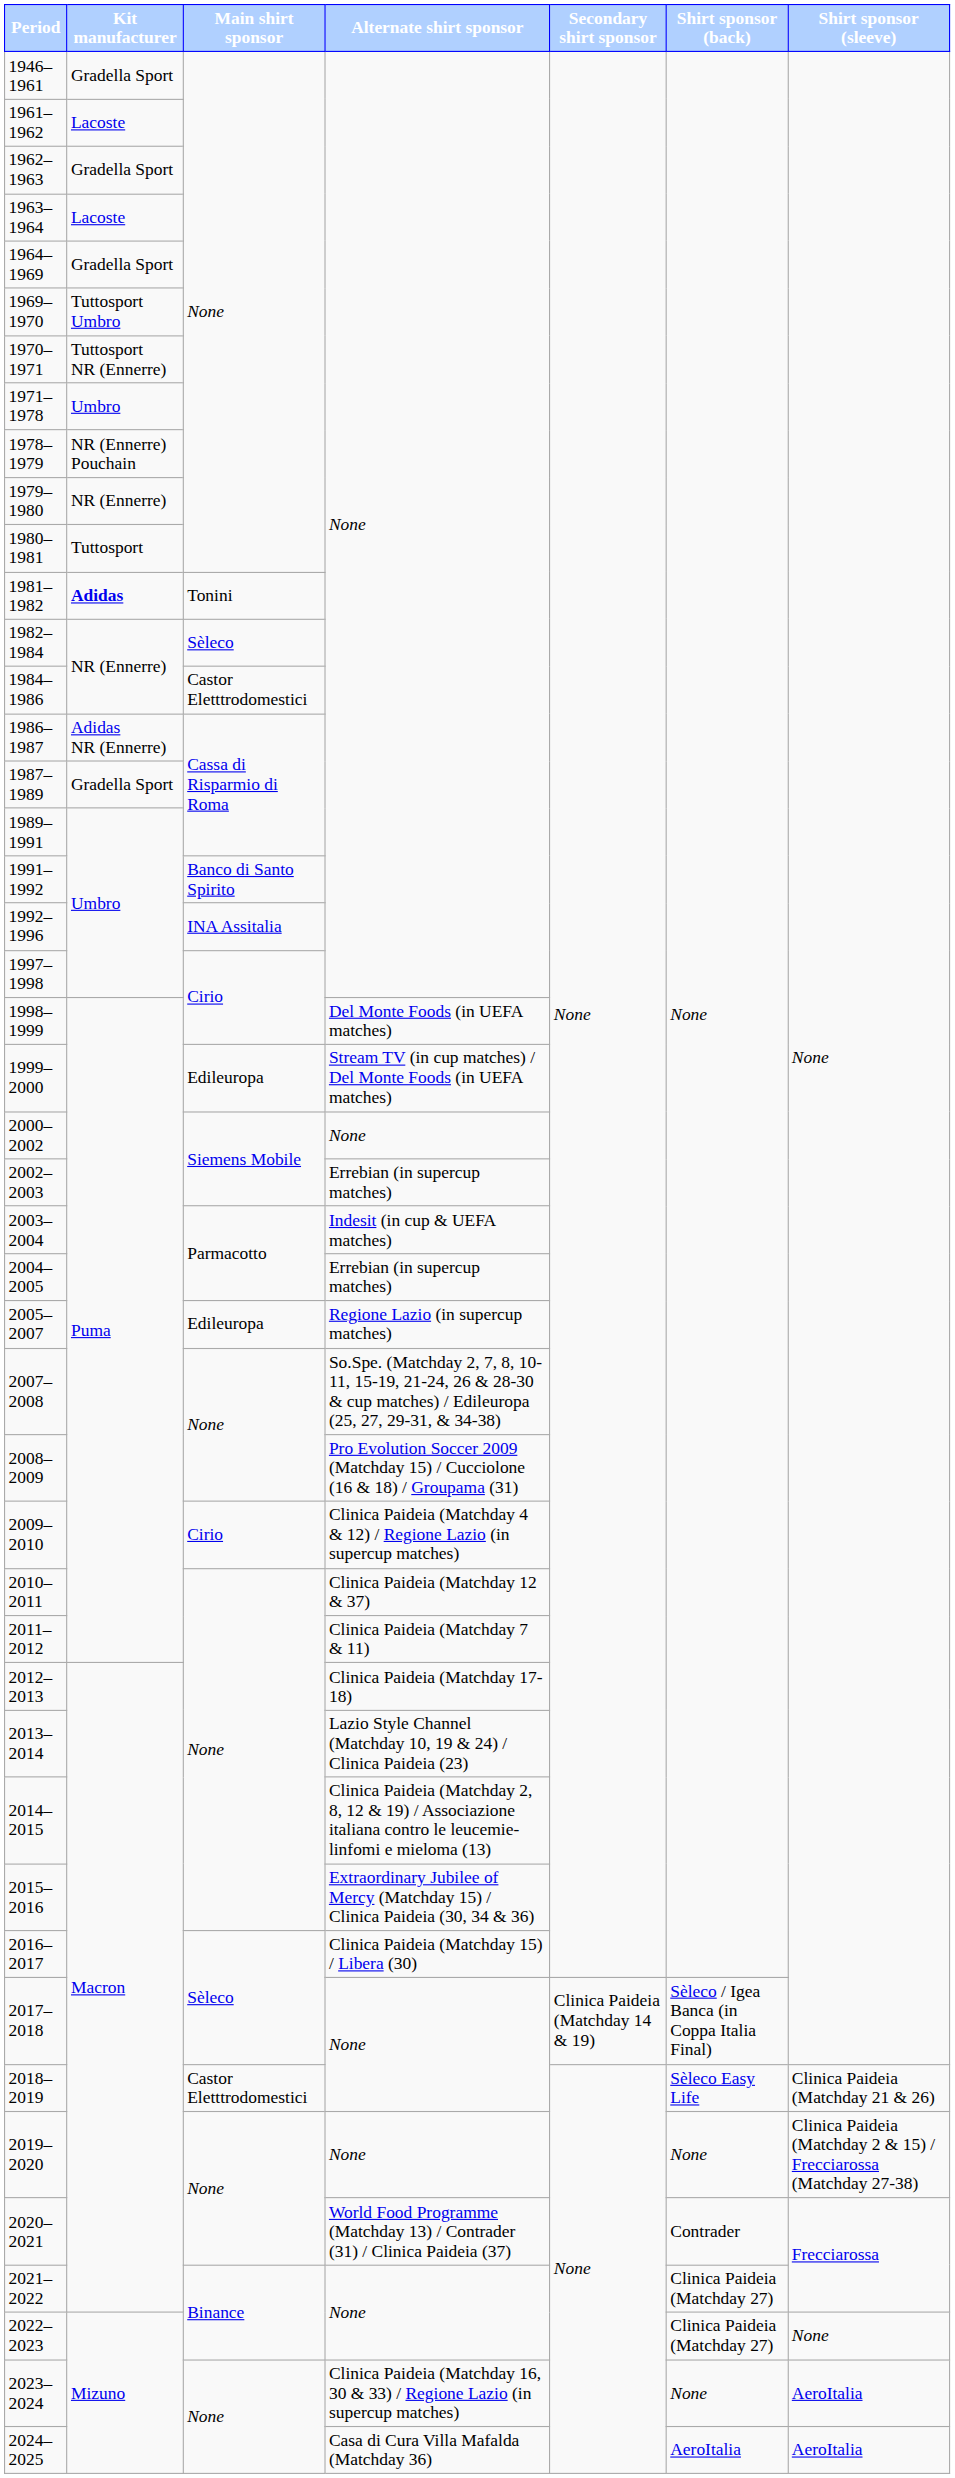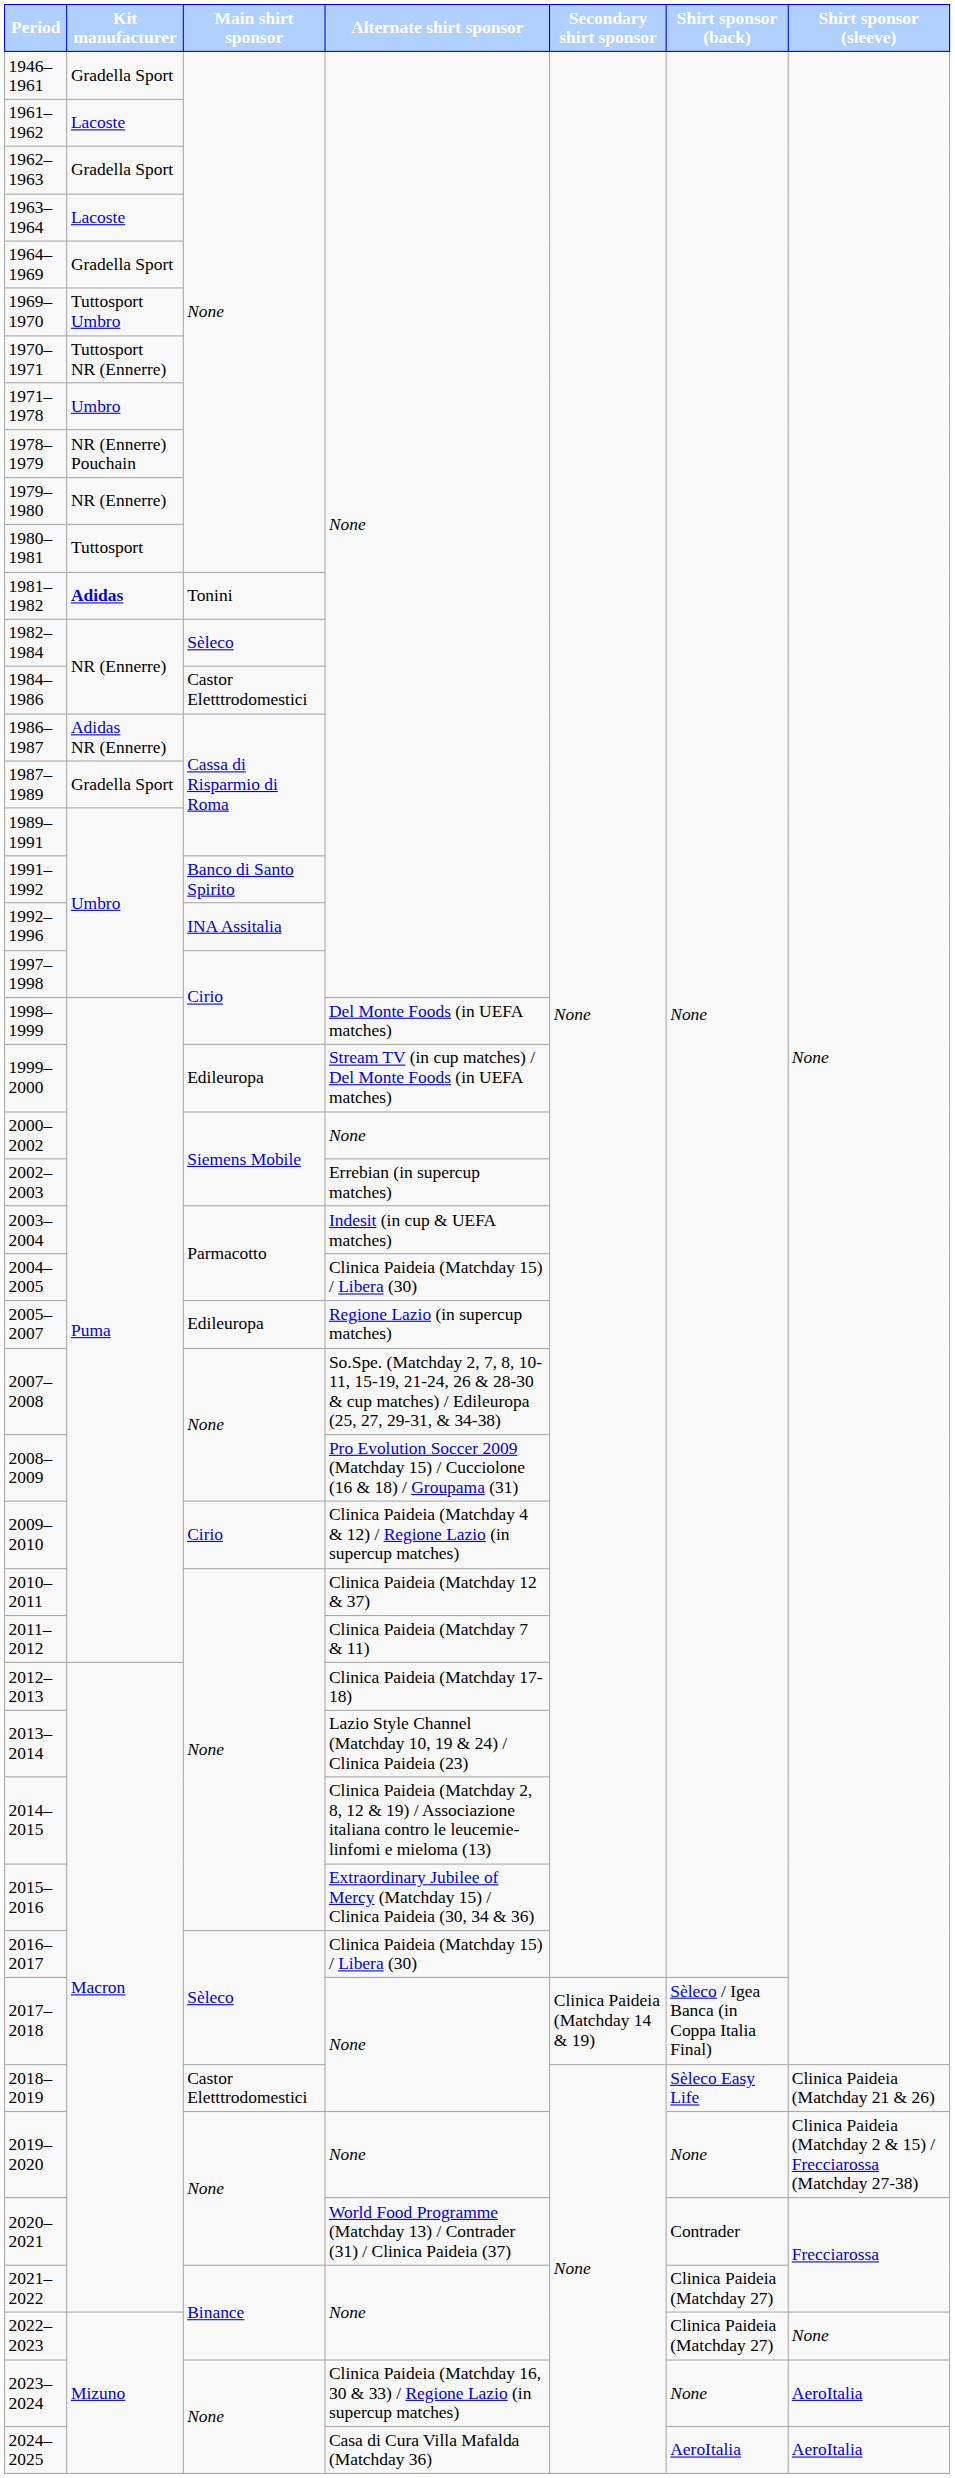 <table class="wikitable">
 <tr>
 <th style="background:#B0d0ff;color:White;border:1px solid Blue;">Period</th>
 <th style="background:#B0d0ff;color:White;border:1px solid Blue;">Kit manufacturer</th>
 <th style="background:#B0d0ff;color:White;border:1px solid Blue;">Main shirt sponsor</th>
 <th style="background:#B0d0ff;color:White;border:1px solid Blue;">Alternate shirt sponsor</th>
 <th style="background:#B0d0ff;color:White;border:1px solid Blue;">Secondary shirt sponsor</th>
 <th style="background:#B0d0ff;color:White;border:1px solid Blue;">Shirt sponsor (back)</th>
 <th style="background:#B0d0ff;color:White;border:1px solid Blue;">Shirt sponsor (sleeve)</th>
 </tr>
 <tr>
 <td>1946–1961</td>
 <td>Gradella Sport</td>
 <td rowspan=11><em>None</em></td>
 <td rowspan="20"><em>None</em></td>
 <td rowspan="37"><em>None</em></td>
 <td rowspan="37"><em>None</em></td>
 <td rowspan="38"><em>None</em></td>
 </tr>
 <tr>
 <td>1961–1962</td>
 <td><a href='#'>Lacoste</a></td>
 </tr>
 <tr>
 <td>1962–1963</td>
 <td>Gradella Sport</td>
 </tr>
 <tr>
 <td>1963–1964</td>
 <td><a href='#'>Lacoste</a></td>
 </tr>
 <tr>
 <td>1964–1969</td>
 <td>Gradella Sport</td>
 </tr>
 <tr>
 <td>1969–1970</td>
 <td>Tuttosport<br><a href='#'>Umbro</a></td>
 </tr>
 <tr>
 <td>1970–1971</td>
 <td>Tuttosport<br>NR (Ennerre)</td>
 </tr>
 <tr>
 <td>1971–1978</td>
 <td><a href='#'>Umbro</a></td>
 </tr>
 <tr>
 <td>1978–1979</td>
 <td>NR (Ennerre)<br>Pouchain</td>
 </tr>
 <tr>
 <td>1979–1980</td>
 <td>NR (Ennerre)</td>
 </tr>
 <tr>
 <td>1980–1981</td>
 <td>Tuttosport</td>
 </tr>
 <tr>
 <td>1981–1982</td>
 <td><strong><a href='#'>Adidas</a></strong></td>
 <td>Tonini</td>
 </tr>
 <tr>
 <td>1982–1984</td>
 <td rowspan=2>NR (Ennerre)</td>
 <td><a href='#'>Sèleco</a></td>
 </tr>
 <tr>
 <td>1984–1986</td>
 <td>Castor Eletttrodomestici</td>
 </tr>
 <tr>
 <td>1986–1987</td>
 <td><a href='#'>Adidas</a><br>NR (Ennerre)</td>
 <td rowspan=3><a href='#'>Cassa di Risparmio di Roma</a></td>
 </tr>
 <tr>
 <td>1987–1989</td>
 <td>Gradella Sport</td>
 </tr>
 <tr>
 <td>1989–1991</td>
 <td rowspan=4><a href='#'>Umbro</a></td>
 </tr>
 <tr>
 <td>1991–1992</td>
 <td><a href='#'>Banco di Santo Spirito</a></td>
 </tr>
 <tr>
 <td>1992–1996</td>
 <td><a href='#'>INA Assitalia</a></td>
 </tr>
 <tr>
 <td>1997–1998</td>
 <td rowspan="2"><a href='#'>Cirio</a></td>
 </tr>
 <tr>
 <td>1998–1999</td>
 <td rowspan=12><a href='#'>Puma</a></td>
 <td><a href='#'>Del Monte Foods</a> (in UEFA matches)</td>
 </tr>
 <tr>
 <td>1999–2000</td>
 <td>Edileuropa</td>
 <td><a href='#'>Stream TV</a> (in cup matches) / <a href='#'>Del Monte Foods</a> (in UEFA matches)</td>
 </tr>
 <tr>
 <td>2000–2002</td>
 <td rowspan="2"><a href='#'>Siemens Mobile</a></td>
 <td><em>None</em></td>
 </tr>
 <tr>
 <td>2002–2003</td>
 <td>Errebian (in supercup matches)</td>
 </tr>
 <tr>
 <td>2003–2004</td>
 <td rowspan="2">Parmacotto</td>
 <td><a href='#'>Indesit</a> (in cup & UEFA matches)</td>
 </tr>
 <tr>
 <td>2004–2005</td>
-<td>Errebian (in supercup matches)</td>
+<td>Clinica Paideia (Matchday 15) / <a href='#'>Libera</a> (30)</td>
 </tr>
 <tr>
 <td>2005–2007</td>
 <td>Edileuropa</td>
 <td><a href='#'>Regione Lazio</a> (in supercup matches)</td>
 </tr>
 <tr>
 <td>2007–2008</td>
 <td rowspan="2"><em>None</em></td>
 <td>So.Spe. (Matchday 2, 7, 8, 10-11, 15-19, 21-24, 26 & 28-30 & cup matches) / Edileuropa (25, 27, 29-31, & 34-38)</td>
 </tr>
 <tr>
 <td>2008–2009</td>
 <td><a href='#'>Pro Evolution Soccer 2009</a> (Matchday 15) / Cucciolone (16 & 18) / <a href='#'>Groupama</a> (31)</td>
 </tr>
 <tr>
 <td>2009–2010</td>
 <td><a href='#'>Cirio</a></td>
 <td>Clinica Paideia (Matchday 4 & 12) / <a href='#'>Regione Lazio</a> (in supercup matches)</td>
 </tr>
 <tr>
 <td>2010–2011</td>
 <td rowspan="6"><em>None</em></td>
 <td>Clinica Paideia (Matchday 12 & 37)</td>
 </tr>
 <tr>
 <td>2011–2012</td>
 <td>Clinica Paideia (Matchday 7 & 11)</td>
 </tr>
 <tr>
 <td>2012–2013</td>
 <td rowspan="10"><a href='#'>Macron</a></td>
 <td>Clinica Paideia (Matchday 17-18)</td>
 </tr>
 <tr>
 <td>2013–2014</td>
 <td>Lazio Style Channel (Matchday 10, 19 & 24) / Clinica Paideia (23)</td>
 </tr>
 <tr>
 <td>2014–2015</td>
 <td>Clinica Paideia (Matchday 2, 8, 12 & 19) / Associazione italiana contro le leucemie-linfomi e mieloma (13)</td>
 </tr>
 <tr>
 <td>2015–2016</td>
 <td><a href='#'>Extraordinary Jubilee of Mercy</a> (Matchday 15) / Clinica Paideia (30, 34 & 36)</td>
 </tr>
 <tr>
 <td>2016–2017</td>
 <td rowspan="2"><a href='#'>Sèleco</a></td>
 <td>Clinica Paideia (Matchday 15) / <a href='#'>Libera</a> (30)</td>
 </tr>
 <tr>
 <td>2017–2018</td>
 <td rowspan="2"><em>None</em></td>
 <td>Clinica Paideia (Matchday 14 & 19)</td>
 <td><a href='#'>Sèleco</a> / Igea Banca (in Coppa Italia Final)</td>
 </tr>
 <tr>
 <td>2018–2019</td>
 <td>Castor Eletttrodomestici</td>
 <td rowspan="7"><em>None</em></td>
 <td><a href='#'>Sèleco Easy Life</a></td>
 <td>Clinica Paideia (Matchday  21 & 26)</td>
 </tr>
 <tr>
 <td>2019–2020</td>
 <td rowspan="2"><em>None</em></td>
 <td><em>None</em></td>
 <td><em>None</em></td>
 <td>Clinica Paideia (Matchday 2 & 15) / <a href='#'>Frecciarossa</a> (Matchday 27-38)</td>
 </tr>
 <tr>
 <td>2020–2021</td>
 <td><a href='#'>World Food Programme</a> (Matchday 13) / Contrader (31) / Clinica Paideia (37)</td>
 <td>Contrader</td>
 <td rowspan="2"><a href='#'>Frecciarossa</a></td>
 </tr>
 <tr>
 <td>2021–2022</td>
 <td rowspan="2"><a href='#'>Binance</a></td>
 <td rowspan="2"><em>None</em></td>
 <td>Clinica Paideia (Matchday 27)</td>
 </tr>
 <tr>
 <td>2022–2023</td>
 <td rowspan="3"><a href='#'>Mizuno</a></td>
 <td>Clinica Paideia (Matchday 27)</td>
 <td><em>None</em></td>
 </tr>
 <tr>
 <td>2023–2024</td>
 <td rowspan="2"><em>None</em></td>
 <td>Clinica Paideia (Matchday 16, 30 & 33) / <a href='#'>Regione Lazio</a> (in supercup matches)</td>
 <td><em>None</em></td>
 <td><a href='#'>AeroItalia</a></td>
 </tr>
 <tr>
 <td>2024–2025</td>
 <td>Casa di Cura Villa Mafalda (Matchday 36)</td>
 <td><a href='#'>AeroItalia</a></td>
 <td><a href='#'>AeroItalia</a></td>
 </tr>
 </table>
